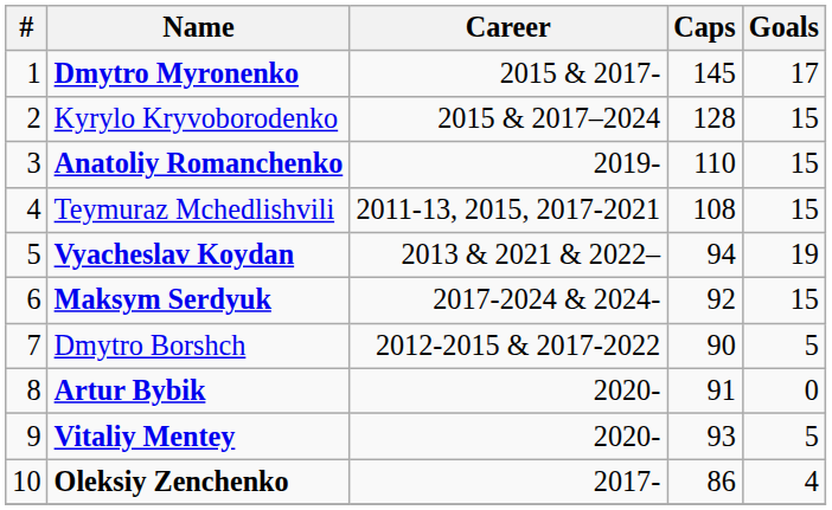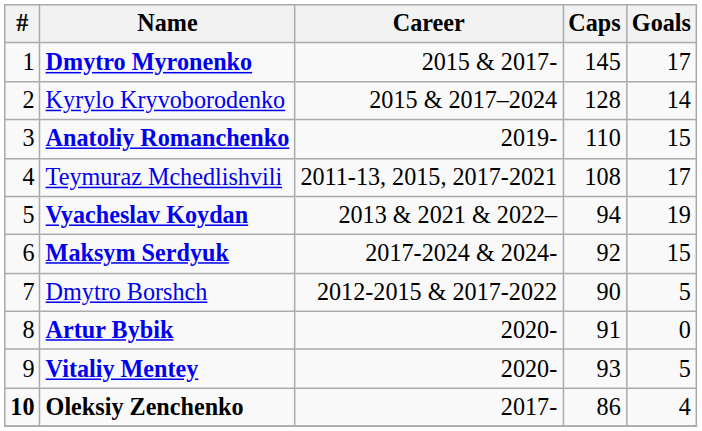 <table class="wikitable sortable" style="text-align: right;">
 <tr>
 <th>#</th>
 <th>Name</th>
 <th>Career</th>
 <th>Caps</th>
 <th>Goals</th>
 </tr>
 <tr>
 <td>1</td>
 <td align="left"> <strong><a href='#'>Dmytro Myronenko</a></strong></td>
 <td>2015 & 2017-</td>
 <td>145</td>
 <td>17</td>
 </tr>
 <tr>
 <td>2</td>
 <td align="left"> <a href='#'>Kyrylo Kryvoborodenko</a></td>
 <td>2015 & 2017–2024</td>
 <td>128</td>
-<td>15</td>
+<td>14</td>
 </tr>
 <tr>
 <td>3</td>
 <td align="left"> <strong><a href='#'>Anatoliy Romanchenko</a></strong></td>
 <td>2019-</td>
 <td>110</td>
 <td>15</td>
 </tr>
 <tr>
 <td>4</td>
 <td align="left"> <a href='#'>Teymuraz Mchedlishvili</a></td>
 <td>2011-13, 2015, 2017-2021</td>
 <td>108</td>
-<td>15</td>
+<td>17</td>
 </tr>
 <tr>
 <td>5</td>
 <td align="left"> <strong><a href='#'>Vyacheslav Koydan</a></strong></td>
 <td>2013 & 2021 & 2022–</td>
 <td>94</td>
 <td>19</td>
 </tr>
 <tr>
 <td>6</td>
 <td align="left"> <strong><a href='#'>Maksym Serdyuk</a></strong></td>
 <td>2017-2024 & 2024-</td>
 <td>92</td>
 <td>15</td>
 </tr>
 <tr>
 <td>7</td>
 <td align="left"> <a href='#'>Dmytro Borshch</a></td>
 <td>2012-2015 & 2017-2022</td>
 <td>90</td>
 <td>5</td>
 </tr>
 <tr>
 <td>8</td>
 <td align="left"> <strong><a href='#'>Artur Bybik</a></strong></td>
 <td>2020-</td>
 <td>91</td>
 <td>0</td>
 </tr>
 <tr>
 <td>9</td>
 <td align="left"> <strong><a href='#'>Vitaliy Mentey</a></strong></td>
 <td>2020-</td>
 <td>93</td>
 <td>5</td>
 </tr>
 <tr>
-<td>10</td>
+<td><strong>10</strong></td>
 <td align="left"> <strong>Oleksiy Zenchenko</strong></td>
 <td>2017-</td>
 <td>86</td>
 <td>4</td>
 </tr>
 <tr>
 </tr>
 </table>
